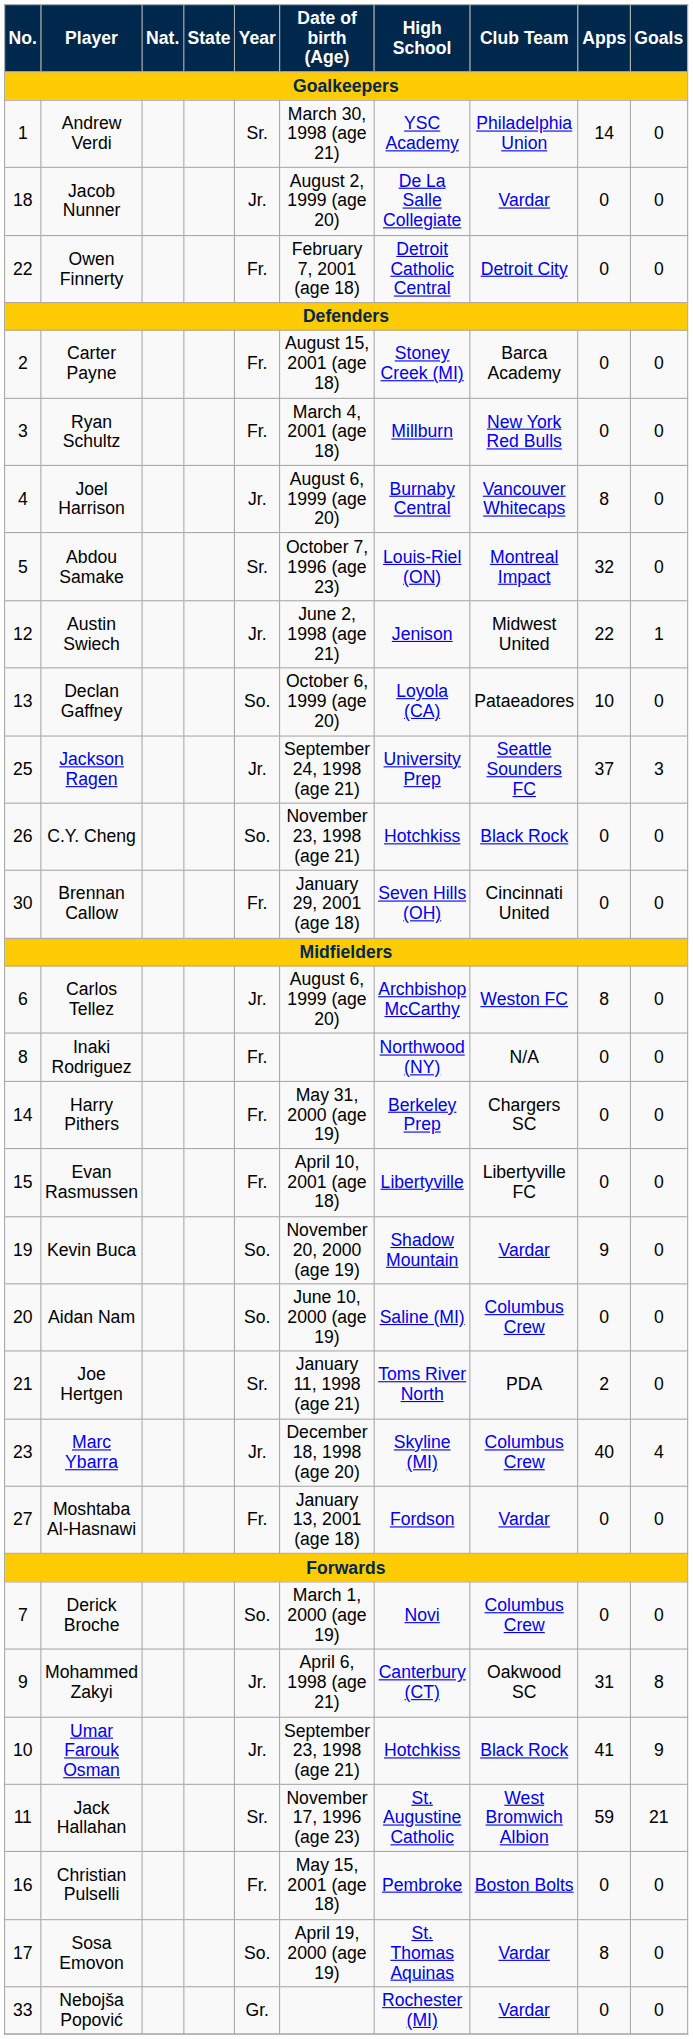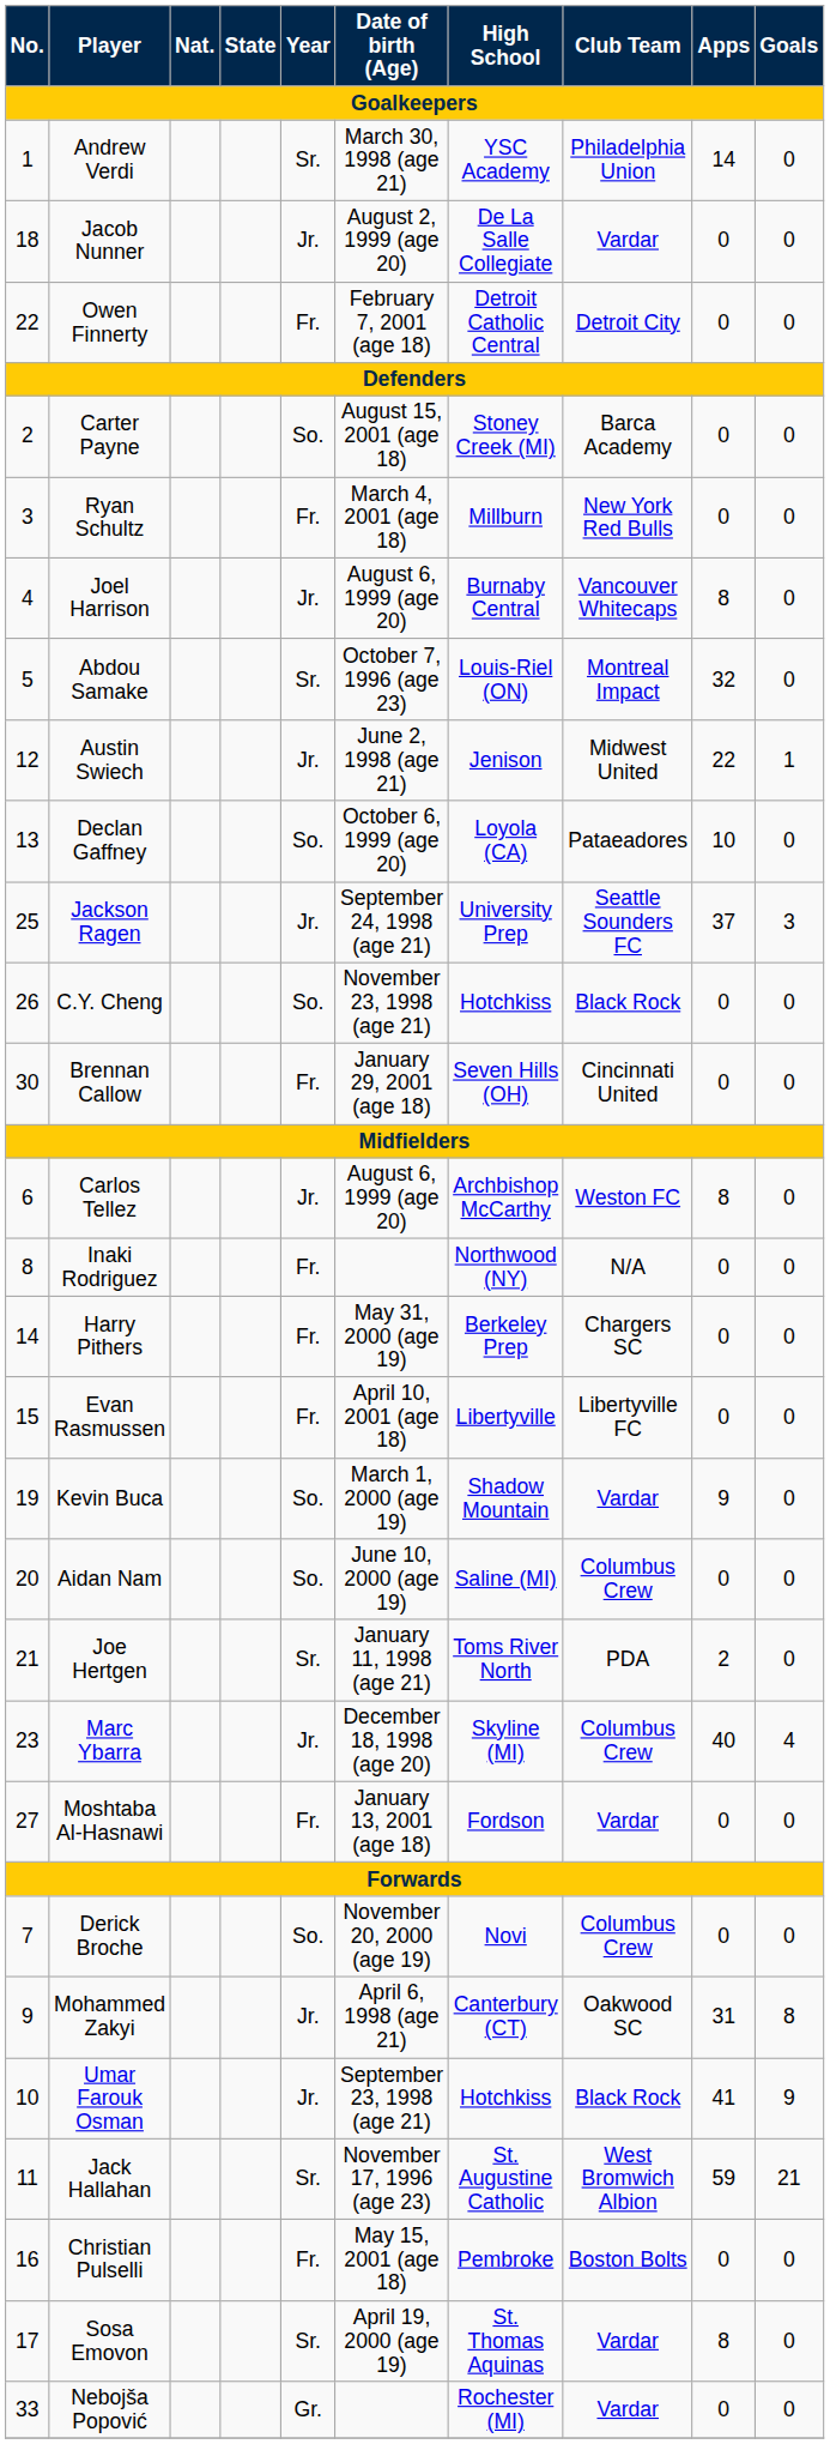 <table class="wikitable" style="text-align:center;width:75%;">
 <tr>
 <th style=background:#00274c;color:#FFFFFF>No.</th>
 <th style=background:#00274c;color:#FFFFFF>Player</th>
 <th style=background:#00274c;color:#FFFFFF>Nat.</th>
 <th style=background:#00274c;color:#FFFFFF>State</th>
 <th style=background:#00274c;color:#FFFFFF>Year</th>
 <th style=background:#00274c;color:#FFFFFF>Date of birth (Age)</th>
 <th style=background:#00274c;color:#FFFFFF>High School</th>
 <th style=background:#00274c;color:#FFFFFF>Club Team</th>
 <th style=background:#00274c;color:#FFFFFF>Apps</th>
 <th style=background:#00274c;color:#FFFFFF>Goals</th>
 </tr>
 <tr>
 <th colspan="10" ! style=background:#ffcb05;color:#00274c>Goalkeepers</th>
 </tr>
 <tr>
 <td>1</td>
 <td>Andrew Verdi</td>
 <td></td>
 <td></td>
 <td>Sr.</td>
 <td>March 30, 1998 (age 21)</td>
 <td><a href='#'>YSC Academy</a></td>
 <td><a href='#'>Philadelphia Union</a></td>
 <td>14</td>
 <td>0</td>
 </tr>
 <tr>
 <td>18</td>
 <td>Jacob Nunner</td>
 <td></td>
 <td></td>
 <td>Jr.</td>
 <td>August 2, 1999 (age 20)</td>
 <td><a href='#'>De La Salle Collegiate</a></td>
 <td><a href='#'>Vardar</a></td>
 <td>0</td>
 <td>0</td>
 </tr>
 <tr>
 <td>22</td>
 <td>Owen Finnerty</td>
 <td></td>
 <td></td>
 <td>Fr.</td>
 <td>February 7, 2001 (age 18)</td>
 <td><a href='#'>Detroit Catholic Central</a></td>
 <td><a href='#'>Detroit City</a></td>
 <td>0</td>
 <td>0</td>
 </tr>
 <tr>
 <th colspan="10" ! style=background:#ffcb05;color:#00274c>Defenders</th>
 </tr>
 <tr>
 <td>2</td>
 <td>Carter Payne</td>
 <td></td>
 <td></td>
-<td>Fr.</td>
+<td>So.</td>
 <td>August 15, 2001 (age 18)</td>
 <td><a href='#'>Stoney Creek (MI)</a></td>
 <td>Barca Academy</td>
 <td>0</td>
 <td>0</td>
 </tr>
 <tr>
 <td>3</td>
 <td>Ryan Schultz</td>
 <td></td>
 <td></td>
 <td>Fr.</td>
 <td>March 4, 2001 (age 18)</td>
 <td><a href='#'>Millburn</a></td>
 <td><a href='#'>New York Red Bulls</a></td>
 <td>0</td>
 <td>0</td>
 </tr>
 <tr>
 <td>4</td>
 <td>Joel Harrison</td>
 <td></td>
 <td></td>
 <td>Jr.</td>
 <td>August 6, 1999 (age 20)</td>
 <td><a href='#'>Burnaby Central</a></td>
 <td><a href='#'>Vancouver Whitecaps</a></td>
 <td>8</td>
 <td>0</td>
 </tr>
 <tr>
 <td>5</td>
 <td>Abdou Samake</td>
 <td></td>
 <td></td>
 <td>Sr.</td>
 <td>October 7, 1996 (age 23)</td>
 <td><a href='#'>Louis-Riel (ON)</a></td>
 <td><a href='#'>Montreal Impact</a></td>
 <td>32</td>
 <td>0</td>
 </tr>
 <tr>
 <td>12</td>
 <td>Austin Swiech</td>
 <td></td>
 <td></td>
 <td>Jr.</td>
 <td>June 2, 1998 (age 21)</td>
 <td><a href='#'>Jenison</a></td>
 <td>Midwest United</td>
 <td>22</td>
 <td>1</td>
 </tr>
 <tr>
 <td>13</td>
 <td>Declan Gaffney</td>
 <td></td>
 <td></td>
 <td>So.</td>
 <td>October 6, 1999 (age 20)</td>
 <td><a href='#'>Loyola (CA)</a></td>
 <td>Pataeadores</td>
 <td>10</td>
 <td>0</td>
 </tr>
 <tr>
 <td>25</td>
 <td><a href='#'>Jackson Ragen</a></td>
 <td></td>
 <td></td>
 <td>Jr.</td>
 <td>September 24, 1998 (age 21)</td>
 <td><a href='#'>University Prep</a></td>
 <td><a href='#'>Seattle Sounders FC</a></td>
 <td>37</td>
 <td>3</td>
 </tr>
 <tr>
 <td>26</td>
 <td>C.Y. Cheng</td>
 <td></td>
 <td></td>
 <td>So.</td>
 <td>November 23, 1998 (age 21)</td>
 <td><a href='#'>Hotchkiss</a></td>
 <td><a href='#'>Black Rock</a></td>
 <td>0</td>
 <td>0</td>
 </tr>
 <tr>
 <td>30</td>
 <td>Brennan Callow</td>
 <td></td>
 <td></td>
 <td>Fr.</td>
 <td>January 29, 2001 (age 18)</td>
 <td><a href='#'>Seven Hills (OH)</a></td>
 <td>Cincinnati United</td>
 <td>0</td>
 <td>0</td>
 </tr>
 <tr>
 <th colspan="10" ! style=background:#ffcb05;color:#00274c>Midfielders</th>
 </tr>
 <tr>
 <td>6</td>
 <td>Carlos Tellez</td>
 <td></td>
 <td></td>
 <td>Jr.</td>
 <td>August 6, 1999 (age 20)</td>
 <td><a href='#'>Archbishop McCarthy</a></td>
 <td><a href='#'>Weston FC</a></td>
 <td>8</td>
 <td>0</td>
 </tr>
 <tr>
 <td>8</td>
 <td>Inaki Rodriguez</td>
 <td></td>
 <td></td>
 <td>Fr.</td>
 <td></td>
 <td><a href='#'>Northwood (NY)</a></td>
 <td>N/A</td>
 <td>0</td>
 <td>0</td>
 </tr>
 <tr>
 <td>14</td>
 <td>Harry Pithers</td>
 <td></td>
 <td></td>
 <td>Fr.</td>
 <td>May 31, 2000 (age 19)</td>
 <td><a href='#'>Berkeley Prep</a></td>
 <td>Chargers SC</td>
 <td>0</td>
 <td>0</td>
 </tr>
 <tr>
 <td>15</td>
 <td>Evan Rasmussen</td>
 <td></td>
 <td></td>
 <td>Fr.</td>
 <td>April 10, 2001 (age 18)</td>
 <td><a href='#'>Libertyville</a></td>
 <td>Libertyville FC</td>
 <td>0</td>
 <td>0</td>
 </tr>
 <tr>
 <td>19</td>
 <td>Kevin Buca</td>
 <td></td>
 <td></td>
 <td>So.</td>
-<td>November 20, 2000 (age 19)</td>
+<td>March 1, 2000 (age 19)</td>
 <td><a href='#'>Shadow Mountain</a></td>
 <td><a href='#'>Vardar</a></td>
 <td>9</td>
 <td>0</td>
 </tr>
 <tr>
 <td>20</td>
 <td>Aidan Nam</td>
 <td></td>
 <td></td>
 <td>So.</td>
 <td>June 10, 2000 (age 19)</td>
 <td><a href='#'>Saline (MI)</a></td>
 <td><a href='#'>Columbus Crew</a></td>
 <td>0</td>
 <td>0</td>
 </tr>
 <tr>
 <td>21</td>
 <td>Joe Hertgen</td>
 <td></td>
 <td></td>
 <td>Sr.</td>
 <td>January 11, 1998 (age 21)</td>
 <td><a href='#'>Toms River North</a></td>
 <td>PDA</td>
 <td>2</td>
 <td>0</td>
 </tr>
 <tr>
 <td>23</td>
 <td><a href='#'>Marc Ybarra</a></td>
 <td></td>
 <td></td>
 <td>Jr.</td>
 <td>December 18, 1998 (age 20)</td>
 <td><a href='#'>Skyline (MI)</a></td>
 <td><a href='#'>Columbus Crew</a></td>
 <td>40</td>
 <td>4</td>
 </tr>
 <tr>
 <td>27</td>
 <td>Moshtaba Al-Hasnawi</td>
 <td></td>
 <td></td>
 <td>Fr.</td>
 <td>January 13, 2001 (age 18)</td>
 <td><a href='#'>Fordson</a></td>
 <td><a href='#'>Vardar</a></td>
 <td>0</td>
 <td>0</td>
 </tr>
 <tr>
 <th colspan="10" ! style=background:#ffcb05;color:#00274c>Forwards</th>
 </tr>
 <tr>
 <td>7</td>
 <td>Derick Broche</td>
 <td></td>
 <td></td>
 <td>So.</td>
-<td>March 1, 2000 (age 19)</td>
+<td>November 20, 2000 (age 19)</td>
 <td><a href='#'>Novi</a></td>
 <td><a href='#'>Columbus Crew</a></td>
 <td>0</td>
 <td>0</td>
 </tr>
 <tr>
 <td>9</td>
 <td>Mohammed Zakyi</td>
 <td></td>
 <td></td>
 <td>Jr.</td>
 <td>April 6, 1998 (age 21)</td>
 <td><a href='#'>Canterbury (CT)</a></td>
 <td>Oakwood SC</td>
 <td>31</td>
 <td>8</td>
 </tr>
 <tr>
 <td>10</td>
 <td><a href='#'>Umar Farouk Osman</a></td>
 <td></td>
 <td></td>
 <td>Jr.</td>
 <td>September 23, 1998 (age 21)</td>
 <td><a href='#'>Hotchkiss</a></td>
 <td><a href='#'>Black Rock</a></td>
 <td>41</td>
 <td>9</td>
 </tr>
 <tr>
 <td>11</td>
 <td>Jack Hallahan</td>
 <td></td>
 <td></td>
 <td>Sr.</td>
 <td>November 17, 1996 (age 23)</td>
 <td><a href='#'>St. Augustine Catholic</a></td>
 <td><a href='#'>West Bromwich Albion</a></td>
 <td>59</td>
 <td>21</td>
 </tr>
 <tr>
 <td>16</td>
 <td>Christian Pulselli</td>
 <td></td>
 <td></td>
 <td>Fr.</td>
 <td>May 15, 2001 (age 18)</td>
 <td><a href='#'>Pembroke</a></td>
 <td><a href='#'>Boston Bolts</a></td>
 <td>0</td>
 <td>0</td>
 </tr>
 <tr>
 <td>17</td>
 <td>Sosa Emovon</td>
 <td></td>
 <td></td>
-<td>So.</td>
+<td>Sr.</td>
 <td>April 19, 2000 (age 19)</td>
 <td><a href='#'>St. Thomas Aquinas</a></td>
 <td><a href='#'>Vardar</a></td>
 <td>8</td>
 <td>0</td>
 </tr>
 <tr>
 <td>33</td>
 <td>Nebojša Popović</td>
 <td></td>
 <td></td>
 <td>Gr.</td>
 <td></td>
 <td><a href='#'>Rochester (MI)</a></td>
 <td><a href='#'>Vardar</a></td>
 <td>0</td>
 <td>0</td>
 </tr>
 <tr>
 </tr>
 </table>
